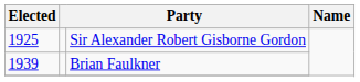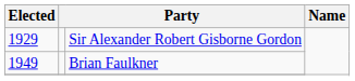 <table class="wikitable">
 <tr>
 <th>Elected</th>
 <th colspan=2>Party</th>
 <th>Name</th>
 </tr>
 <tr>
-<td><a href='#'>1925</a></td>
+<td><a href='#'>1929</a></td>
 <td></td>
 <td><a href='#'>Sir Alexander Robert Gisborne Gordon</a></td>
 </tr>
 <tr>
-<td><a href='#'>1939</a></td>
+<td><a href='#'>1949</a></td>
 <td></td>
 <td><a href='#'>Brian Faulkner</a></td>
 </tr>
 <tr>
 </tr>
 </table>
